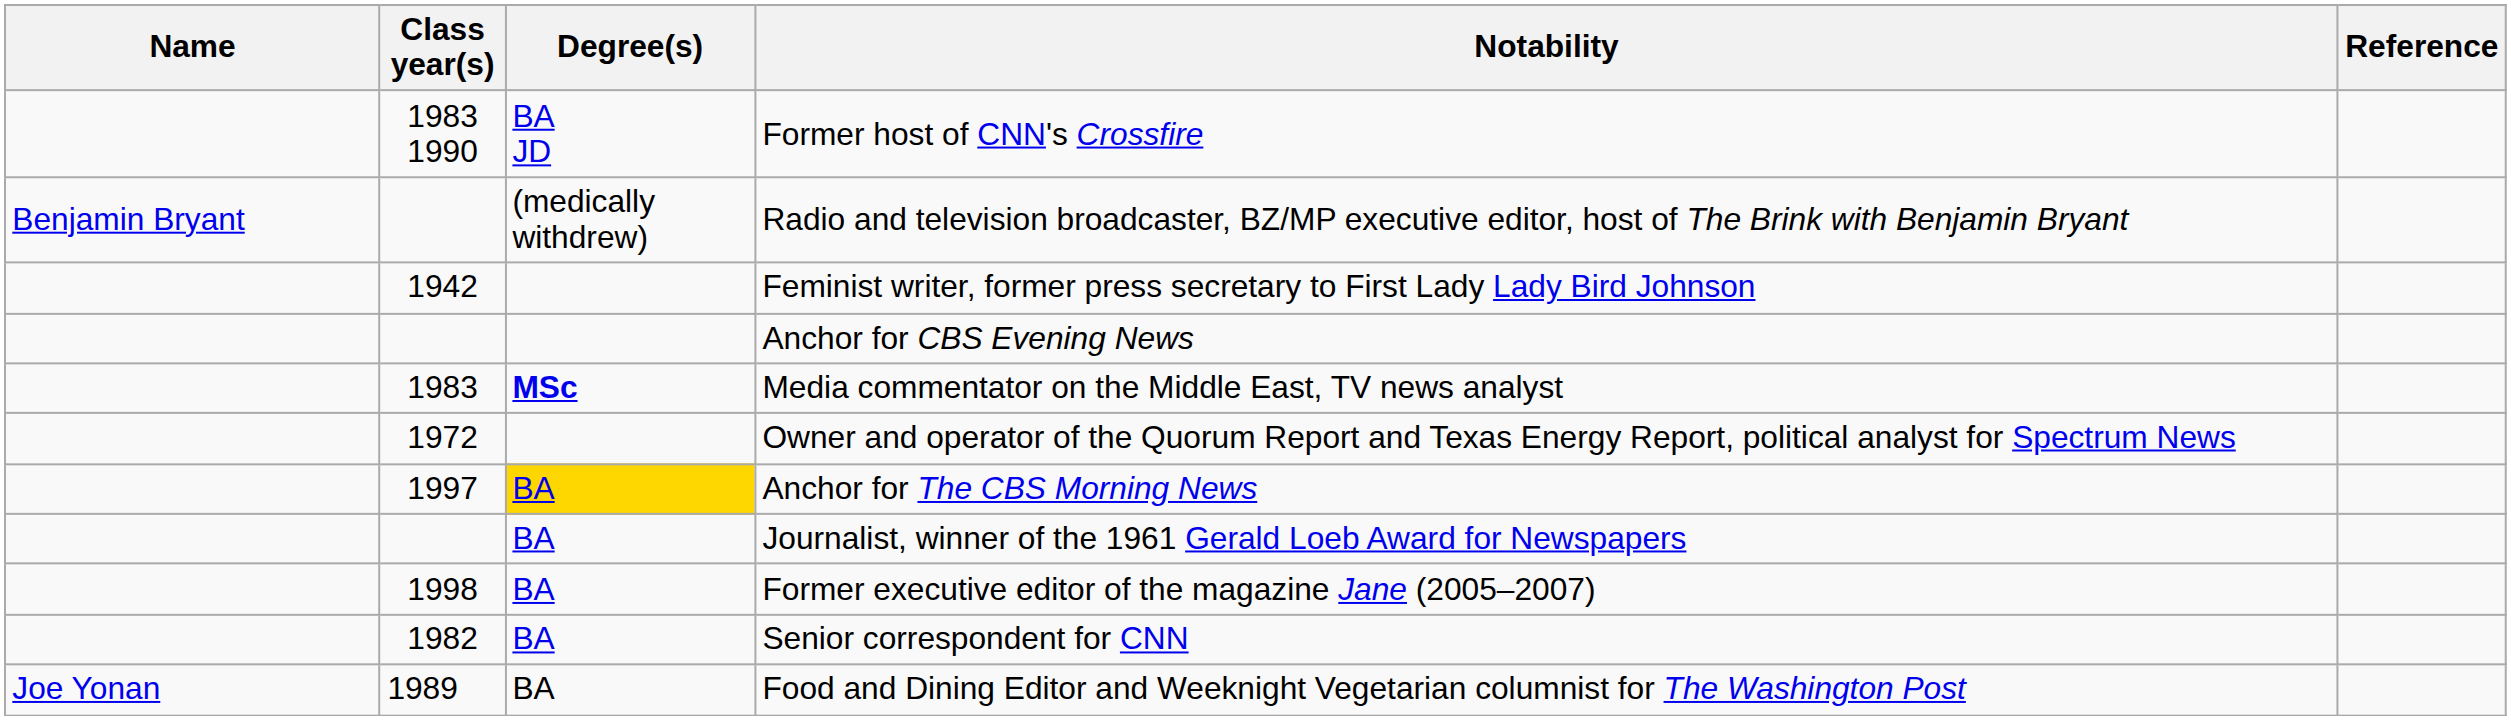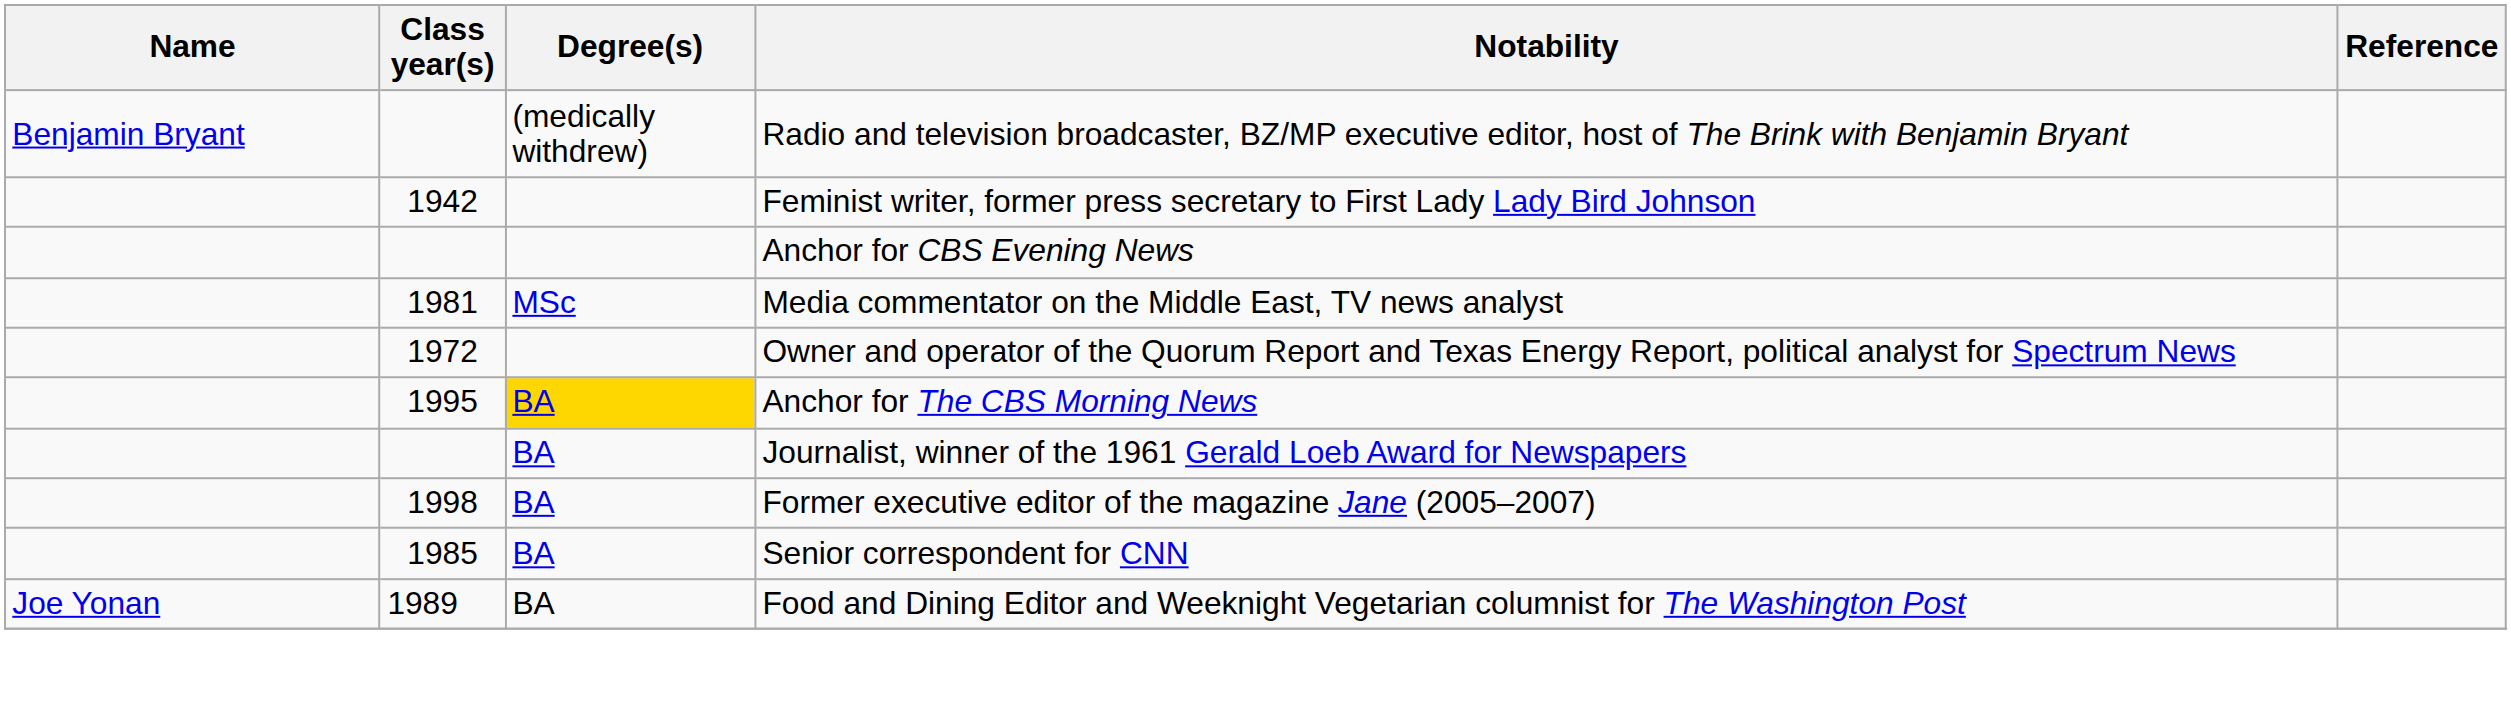 <table class="wikitable sortable" style="width:100%">
 <tr>
 <th style="width:15%;">Name</th>
 <th style="width:5%;">Class year(s)</th>
 <th style="width:10%;">Degree(s)</th>
 <th style="width:*;" class="unsortable">Notability</th>
 <th style="width:5%;" class="unsortable">Reference</th>
-</tr>
-<tr>
-<td></td>
-<td style="text-align:center;">1983<br>1990</td>
-<td><a href='#'>BA</a><br><a href='#'>JD</a></td>
-<td>Former host of <a href='#'>CNN</a>'s <em><a href='#'>Crossfire</a></em></td>
-<td style="text-align:center;"></td>
 </tr>
 <tr>
 <td><a href='#'>Benjamin Bryant</a></td>
 <td></td>
 <td>(medically withdrew)</td>
 <td>Radio and television broadcaster, BZ/MP executive editor, host of <em>The Brink with Benjamin Bryant</em></td>
 <td style="text-align:center;"></td>
 </tr>
 <tr>
 <td></td>
 <td style="text-align:center;">1942</td>
 <td></td>
 <td>Feminist writer, former press secretary to First Lady <a href='#'>Lady Bird Johnson</a></td>
 <td style="text-align:center;"></td>
 </tr>
 <tr>
 <td></td>
 <td style="text-align:center;"></td>
 <td></td>
 <td>Anchor for <em>CBS Evening News</em></td>
 <td style="text-align:center;"></td>
 </tr>
 <tr>
 <td></td>
-<td style="text-align:center;">1983</td>
-<td><strong><a href='#'>MSc</a></strong></td>
+<td style="text-align:center;">1981</td>
+<td><a href='#'>MSc</a></td>
 <td>Media commentator on the Middle East, TV news analyst</td>
 <td style="text-align:center;"></td>
 </tr>
 <tr>
 <td></td>
 <td style="text-align:center;">1972</td>
 <td></td>
 <td>Owner and operator of the Quorum Report and Texas Energy Report, political analyst for <a href='#'>Spectrum News</a></td>
 <td style="text-align:center;"></td>
 </tr>
 <tr>
 <td></td>
-<td style="text-align:center;">1997</td>
+<td style="text-align:center;">1995</td>
 <td style="background: gold;"><a href='#'>BA</a></td>
 <td>Anchor for <em><a href='#'>The CBS Morning News</a></em></td>
 <td style="text-align:center;"></td>
 </tr>
 <tr>
 <td></td>
 <td style="text-align:center;"></td>
 <td><a href='#'>BA</a></td>
 <td>Journalist, winner of the 1961 <a href='#'>Gerald Loeb Award for Newspapers</a></td>
 <td style="text-align:center;"></td>
 </tr>
 <tr>
 <td></td>
 <td style="text-align:center;">1998</td>
 <td><a href='#'>BA</a></td>
 <td>Former executive editor of the magazine <em><a href='#'>Jane</a></em> (2005–2007)</td>
 <td style="text-align:center;"></td>
 </tr>
 <tr>
 <td></td>
-<td style="text-align:center;">1982</td>
+<td style="text-align:center;">1985</td>
 <td><a href='#'>BA</a></td>
 <td>Senior correspondent for <a href='#'>CNN</a></td>
 <td style="text-align:center;"></td>
 </tr>
 <tr>
 <td><a href='#'>Joe Yonan</a></td>
 <td>1989</td>
 <td>BA</td>
 <td>Food and Dining Editor and Weeknight Vegetarian columnist for <em><a href='#'>The Washington Post</a></em></td>
 <td></td>
 </tr>
 <tr>
 </tr>
 </table>
